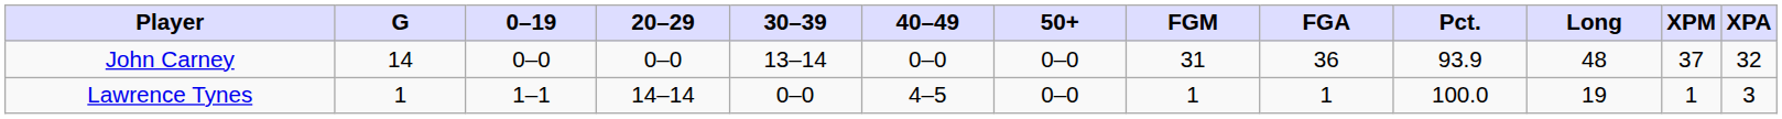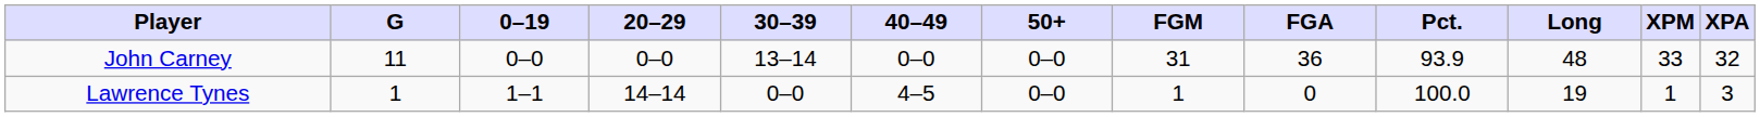 <table class="wikitable">
 <tr>
 <th style="background:#ddf; width:20%;">Player</th>
 <th style="background:#ddf; width:8%;">G</th>
 <th style="background:#ddf; width:8%;">0–19</th>
 <th style="background:#ddf; width:8%;">20–29</th>
 <th style="background:#ddf; width:8%;">30–39</th>
 <th style="background:#ddf; width:8%;">40–49</th>
 <th style="background:#ddf; width:8%;">50+</th>
 <th style="background:#ddf; width:8%;">FGM</th>
 <th style="background:#ddf; width:8%;">FGA</th>
 <th style="background:#ddf; width:8%;">Pct.</th>
 <th style="background:#ddf; width:8%;">Long</th>
 <th style="background:#ddf; width:8%;">XPM</th>
 <th style="background:#ddf; width:8%;">XPA</th>
 </tr>
 <tr style="text-align:center;">
 <td><a href='#'>John Carney</a></td>
-<td>14</td>
+<td>11</td>
 <td>0–0</td>
 <td>0–0</td>
 <td>13–14</td>
 <td>0–0</td>
 <td>0–0</td>
 <td>31</td>
 <td>36</td>
 <td>93.9</td>
 <td>48</td>
-<td>37</td>
+<td>33</td>
 <td>32</td>
 </tr>
 <tr style="text-align:center;">
 <td><a href='#'>Lawrence Tynes</a></td>
 <td>1</td>
 <td>1–1</td>
 <td>14–14</td>
 <td>0–0</td>
 <td>4–5</td>
 <td>0–0</td>
 <td>1</td>
-<td>1</td>
+<td>0</td>
 <td>100.0</td>
 <td>19</td>
 <td>1</td>
 <td>3</td>
 </tr>
 </table>
